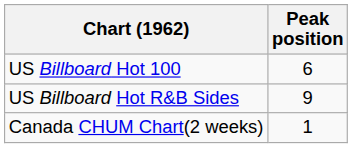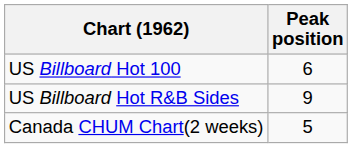 <table class="wikitable sortable">
 <tr>
 <th scope="col">Chart (1962)</th>
 <th scope="col">Peak<br>position</th>
 </tr>
 <tr>
 <td align="left">US <a href='#'><em>Billboard</em> Hot 100</a></td>
 <td style="text-align:center;">6</td>
 </tr>
 <tr>
 <td align="left">US <em>Billboard</em> <a href='#'>Hot R&B Sides</a></td>
 <td style="text-align:center;">9</td>
 </tr>
 <tr>
 <td align="left">Canada <a href='#'>CHUM Chart</a>(2 weeks)</td>
-<td style="text-align:center;">1</td>
+<td style="text-align:center;">5</td>
 </tr>
 </table>
